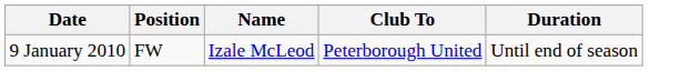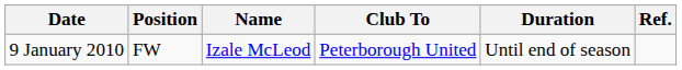 <table class="wikitable">
 <tr>
 <th>Date</th>
 <th>Position</th>
 <th>Name</th>
 <th>Club To</th>
 <th>Duration</th>
+<th>Ref.</th>
 </tr>
 <tr>
 <td>9 January 2010</td>
 <td>FW</td>
 <td><a href='#'>Izale McLeod</a></td>
 <td><a href='#'>Peterborough United</a></td>
 <td>Until end of season</td>
+<td></td>
 </tr>
 </table>
